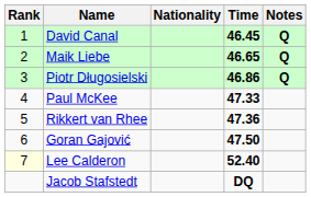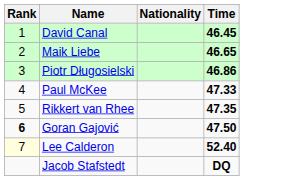 <table class="wikitable sortable" style="text-align:center">
 <tr>
 <th>Rank</th>
 <th>Name</th>
 <th>Nationality</th>
 <th>Time</th>
-<th>Notes</th>
 </tr>
 <tr bgcolor=ccffcc>
 <td>1</td>
 <td align=left><a href='#'>David Canal</a></td>
 <td align=left></td>
 <td><strong>46.45</strong></td>
-<td><strong>Q</strong></td>
 </tr>
 <tr bgcolor=ccffcc>
 <td>2</td>
 <td align=left><a href='#'>Maik Liebe</a></td>
 <td align=left></td>
 <td><strong>46.65</strong></td>
-<td><strong>Q</strong></td>
 </tr>
 <tr bgcolor=ccffcc>
 <td>3</td>
 <td align=left><a href='#'>Piotr Długosielski</a></td>
 <td align=left></td>
 <td><strong>46.86</strong></td>
-<td><strong>Q</strong></td>
 </tr>
 <tr>
 <td>4</td>
 <td align=left><a href='#'>Paul McKee</a></td>
 <td align=left></td>
 <td><strong>47.33</strong></td>
-<td></td>
 </tr>
 <tr>
 <td>5</td>
 <td align=left><a href='#'>Rikkert van Rhee</a></td>
 <td align=left></td>
-<td><strong>47.36</strong></td>
-<td></td>
+<td><strong>47.35</strong></td>
 </tr>
 <tr>
-<td>6</td>
+<td><strong>6</strong></td>
 <td align=left><a href='#'>Goran Gajović</a></td>
 <td align=left></td>
 <td><strong>47.50</strong></td>
-<td></td>
 </tr>
 <tr>
 <td style="background: lightyellow;">7</td>
 <td align=left><a href='#'>Lee Calderon</a></td>
 <td align=left></td>
 <td><strong>52.40</strong></td>
-<td></td>
 </tr>
 <tr>
 <td></td>
 <td align=left><a href='#'>Jacob Stafstedt</a></td>
 <td align=left></td>
 <td><strong>DQ</strong></td>
-<td></td>
 </tr>
 </table>
